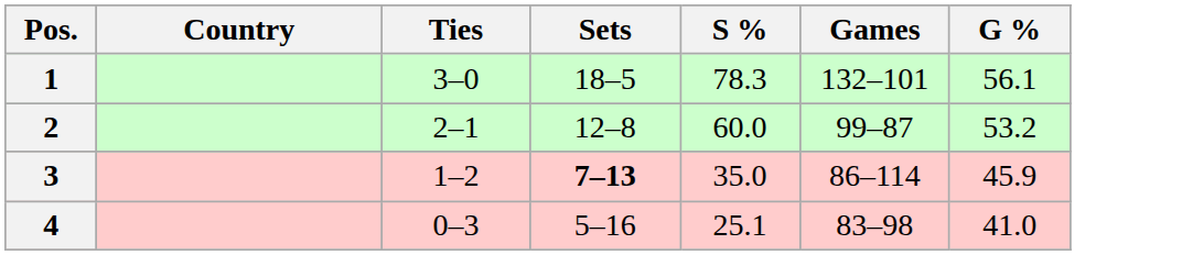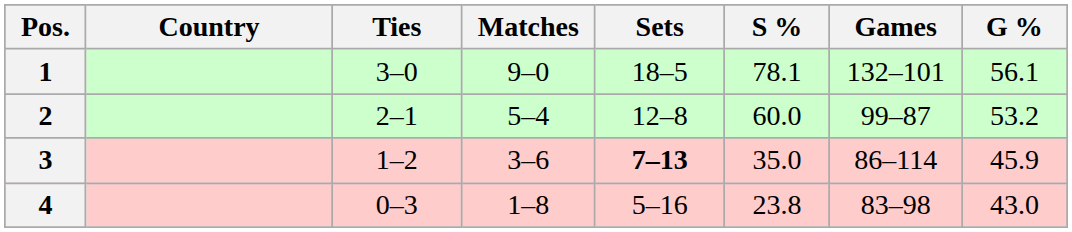 <table class="wikitable nowrap" style=text-align:center>
 <tr>
 <th width=40>Pos.</th>
 <th width=140>Country</th>
 <th width=70>Ties</th>
+<th width=70>Matches</th>
 <th width=70>Sets</th>
 <th width=55>S %</th>
 <th width=70>Games</th>
 <th width=55>G %</th>
 </tr>
 <tr style="background: #CCFFCC;">
 <th>1</th>
 <td align=left></td>
 <td>3–0</td>
+<td>9–0</td>
 <td>18–5</td>
-<td>78.3</td>
+<td>78.1</td>
 <td>132–101</td>
 <td>56.1</td>
 </tr>
 <tr style="background: #CCFFCC;">
 <th>2</th>
 <td align=left></td>
 <td>2–1</td>
+<td>5–4</td>
 <td>12–8</td>
 <td>60.0</td>
 <td>99–87</td>
 <td>53.2</td>
 </tr>
 <tr style="background: #FFCCCC;">
 <th>3</th>
 <td align=left></td>
 <td>1–2</td>
+<td>3–6</td>
 <td><strong>7–13</strong></td>
 <td>35.0</td>
 <td>86–114</td>
 <td>45.9</td>
 </tr>
 <tr style="background: #FFCCCC;">
 <th>4</th>
 <td align="left"></td>
 <td>0–3</td>
+<td>1–8</td>
 <td>5–16</td>
-<td>25.1</td>
+<td>23.8</td>
 <td>83–98</td>
-<td>41.0</td>
+<td>43.0</td>
 </tr>
 </table>
